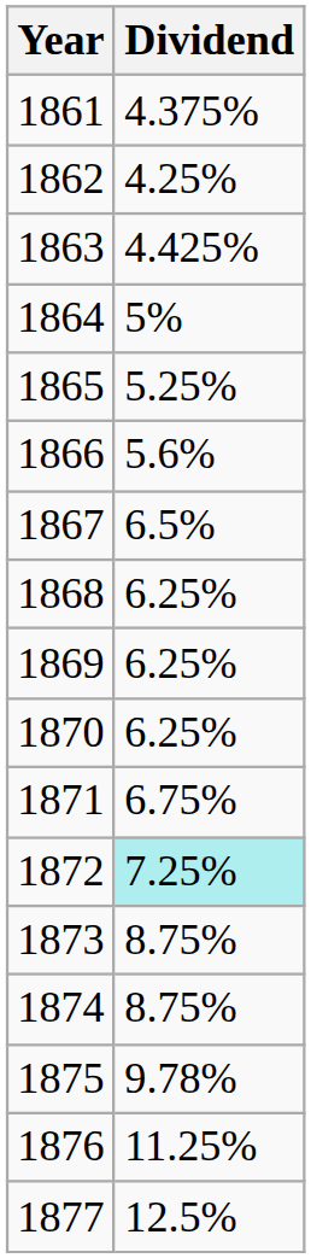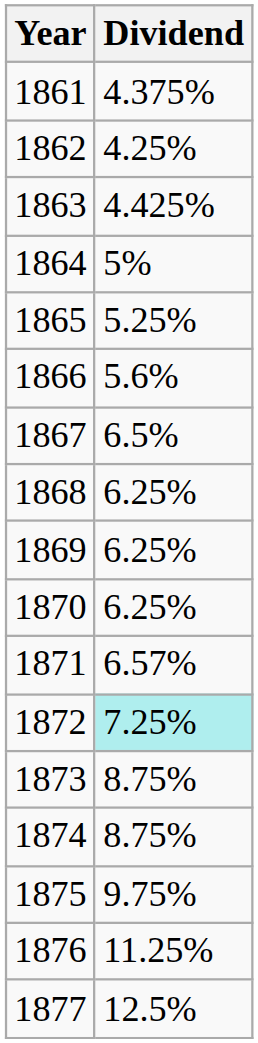 <table align="right" class="wikitable" style="margin-left:10px">
 <tr>
 <th>Year</th>
 <th>Dividend</th>
 </tr>
 <tr>
 <td>1861</td>
 <td>4.375%</td>
 </tr>
 <tr>
 <td>1862</td>
 <td>4.25%</td>
 </tr>
 <tr>
 <td>1863</td>
 <td>4.425%</td>
 </tr>
 <tr>
 <td>1864</td>
 <td>5%</td>
 </tr>
 <tr>
 <td>1865</td>
 <td>5.25%</td>
 </tr>
 <tr>
 <td>1866</td>
 <td>5.6%</td>
 </tr>
 <tr>
 <td>1867</td>
 <td>6.5%</td>
 </tr>
 <tr>
 <td>1868</td>
 <td>6.25%</td>
 </tr>
 <tr>
 <td>1869</td>
 <td>6.25%</td>
 </tr>
 <tr>
 <td>1870</td>
 <td>6.25%</td>
 </tr>
 <tr>
 <td>1871</td>
-<td>6.75%</td>
+<td>6.57%</td>
 </tr>
 <tr>
 <td>1872</td>
 <td style="background: paleturquoise;">7.25%</td>
 </tr>
 <tr>
 <td>1873</td>
 <td>8.75%</td>
 </tr>
 <tr>
 <td>1874</td>
 <td>8.75%</td>
 </tr>
 <tr>
 <td>1875</td>
-<td>9.78%</td>
+<td>9.75%</td>
 </tr>
 <tr>
 <td>1876</td>
 <td>11.25%</td>
 </tr>
 <tr>
 <td>1877</td>
 <td>12.5%</td>
 </tr>
 </table>
